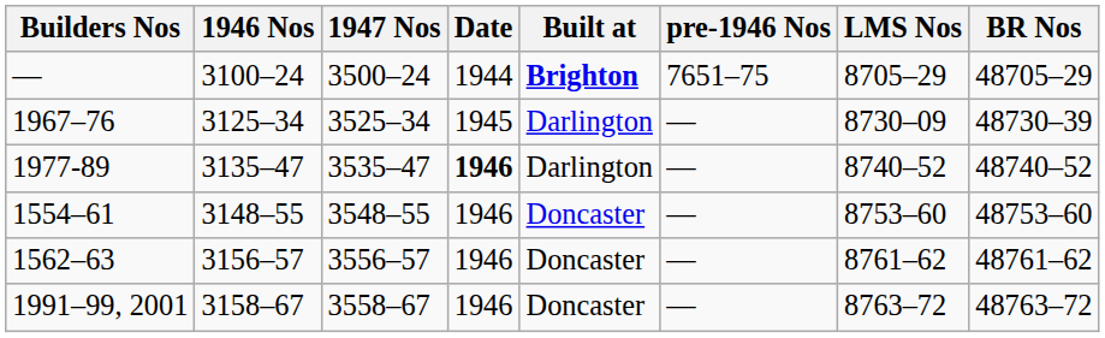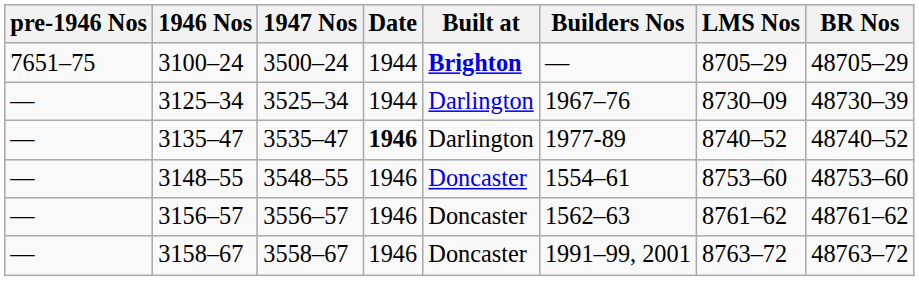 <table class="wikitable sortable">
 <tr>
-<th>Builders Nos</th>
+<th>pre-1946 Nos</th>
 <th>1946 Nos</th>
 <th>1947 Nos</th>
 <th>Date</th>
 <th>Built at</th>
-<th>pre-1946 Nos</th>
+<th>Builders Nos</th>
 <th>LMS Nos</th>
 <th>BR Nos</th>
 </tr>
 <tr>
-<td>—</td>
+<td>7651–75</td>
 <td>3100–24</td>
 <td>3500–24</td>
 <td>1944</td>
 <td><strong><a href='#'>Brighton</a></strong></td>
-<td>7651–75</td>
+<td>—</td>
 <td>8705–29</td>
 <td>48705–29</td>
 </tr>
 <tr>
-<td>1967–76</td>
+<td>—</td>
 <td>3125–34</td>
 <td>3525–34</td>
-<td>1945</td>
+<td>1944</td>
 <td><a href='#'>Darlington</a></td>
-<td>—</td>
+<td>1967–76</td>
 <td>8730–09</td>
 <td>48730–39</td>
 </tr>
 <tr>
-<td>1977-89</td>
+<td>—</td>
 <td>3135–47</td>
 <td>3535–47</td>
 <td><strong>1946</strong></td>
 <td>Darlington</td>
-<td>—</td>
+<td>1977-89</td>
 <td>8740–52</td>
 <td>48740–52</td>
 </tr>
 <tr>
-<td>1554–61</td>
+<td>—</td>
 <td>3148–55</td>
 <td>3548–55</td>
 <td>1946</td>
 <td><a href='#'>Doncaster</a></td>
-<td>—</td>
+<td>1554–61</td>
 <td>8753–60</td>
 <td>48753–60</td>
 </tr>
 <tr>
-<td>1562–63</td>
+<td>—</td>
 <td>3156–57</td>
 <td>3556–57</td>
 <td>1946</td>
 <td>Doncaster</td>
-<td>—</td>
+<td>1562–63</td>
 <td>8761–62</td>
 <td>48761–62</td>
 </tr>
 <tr>
-<td>1991–99, 2001</td>
+<td>—</td>
 <td>3158–67</td>
 <td>3558–67</td>
 <td>1946</td>
 <td>Doncaster</td>
-<td>—</td>
+<td>1991–99, 2001</td>
 <td>8763–72</td>
 <td>48763–72</td>
 </tr>
 </table>
